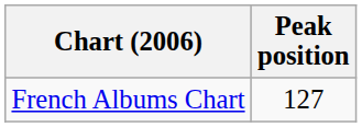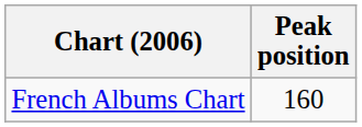 <table class="wikitable">
 <tr>
 <th>Chart (2006)</th>
 <th>Peak<br>position</th>
 </tr>
 <tr>
 <td style="text-align: left"><a href='#'>French Albums Chart</a></td>
-<td style="text-align: center">127</td>
+<td style="text-align: center">160</td>
 </tr>
 </table>
